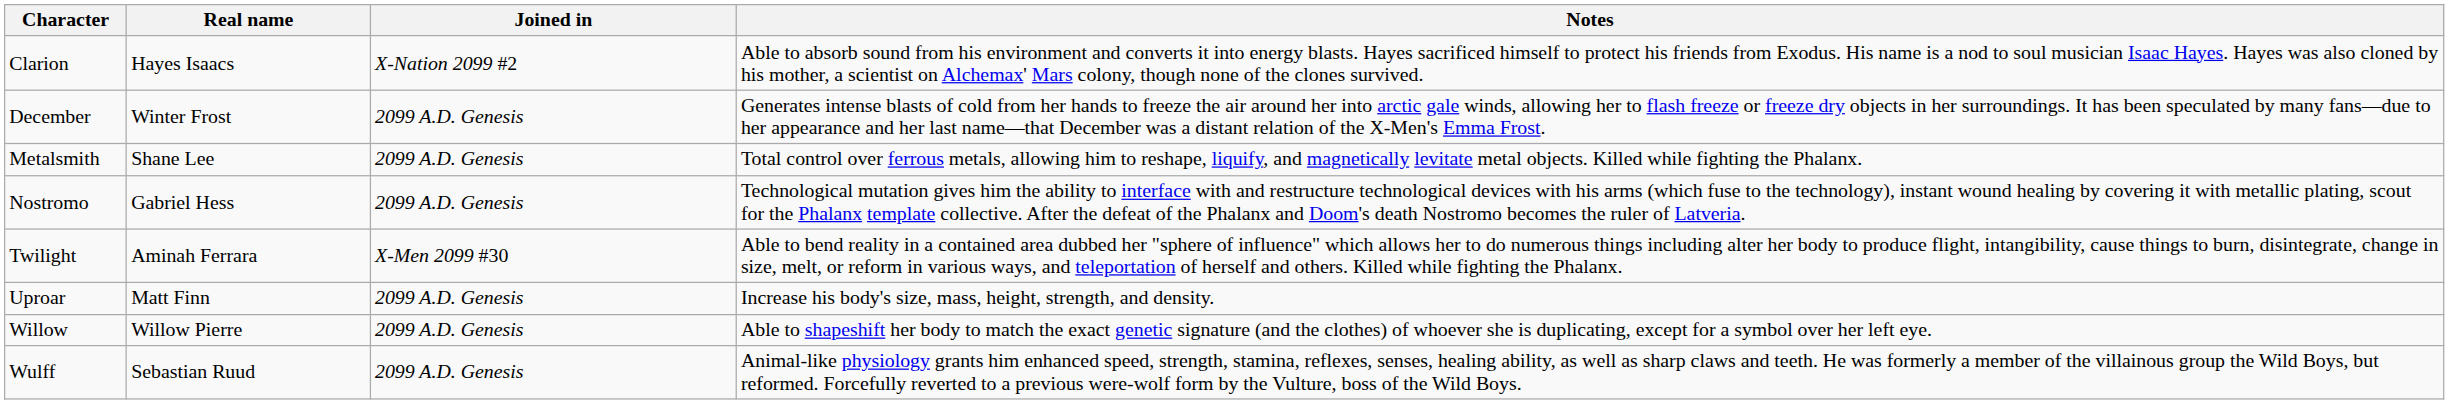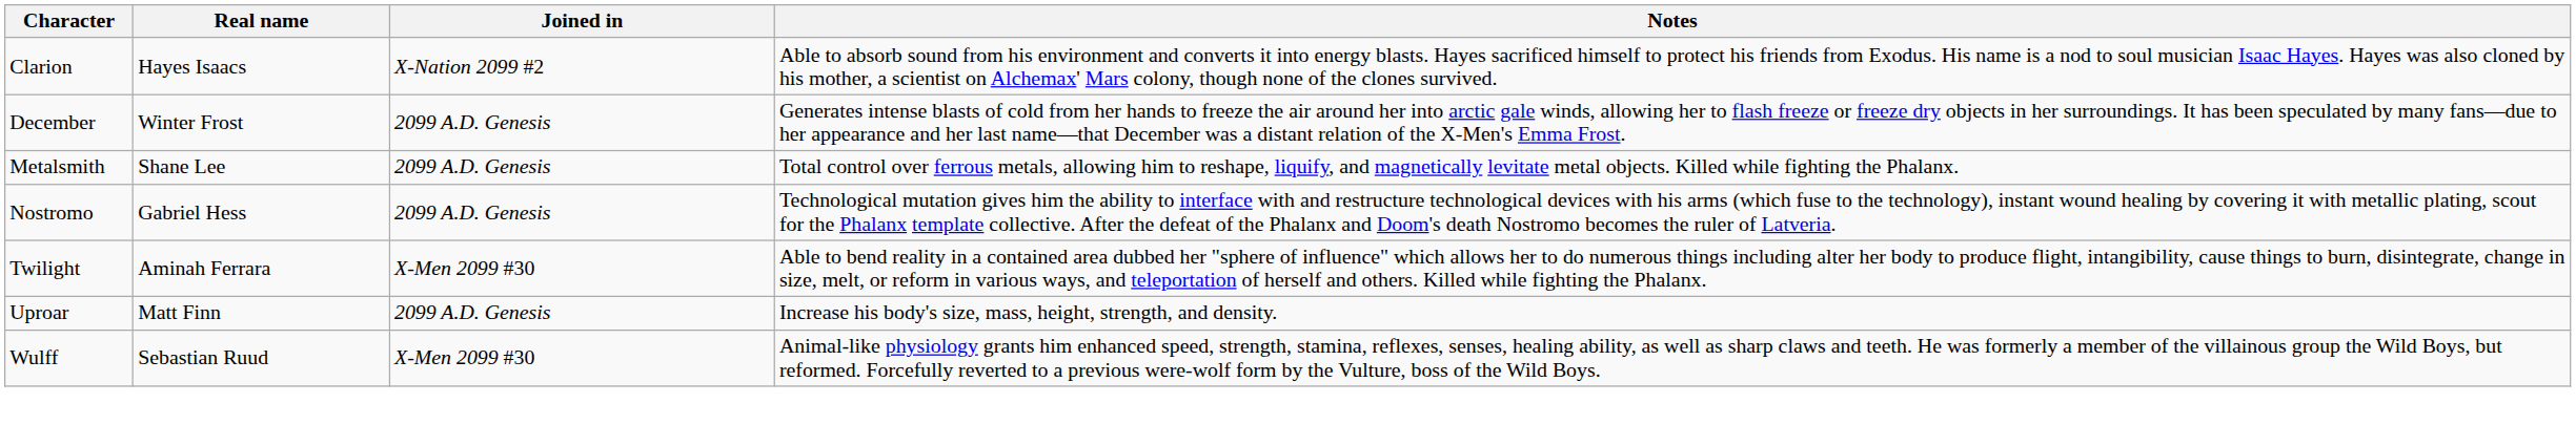 <table class="wikitable">
 <tr>
 <th width=5%>Character</th>
 <th width=10%>Real name</th>
 <th width=15%>Joined in</th>
 <th width=70%>Notes</th>
 </tr>
 <tr>
 <td>Clarion</td>
 <td>Hayes Isaacs</td>
 <td><em>X-Nation 2099</em> #2</td>
 <td>Able to absorb sound from his environment and converts it into energy blasts. Hayes sacrificed himself to protect his friends from Exodus. His name is a nod to soul musician <a href='#'>Isaac Hayes</a>. Hayes was also cloned by his mother, a scientist on <a href='#'>Alchemax</a>' <a href='#'>Mars</a> colony, though none of the clones survived.</td>
 </tr>
 <tr>
 <td>December</td>
 <td>Winter Frost</td>
 <td><em>2099 A.D. Genesis</em></td>
 <td>Generates intense blasts of cold from her hands to freeze the air around her into <a href='#'>arctic</a> <a href='#'>gale</a> winds, allowing her to <a href='#'>flash freeze</a> or <a href='#'>freeze dry</a> objects in her surroundings. It has been speculated by many fans—due to her appearance and her last name—that December was a distant relation of the X-Men's <a href='#'>Emma Frost</a>.</td>
 </tr>
 <tr>
 <td>Metalsmith</td>
 <td>Shane Lee</td>
 <td><em>2099 A.D. Genesis</em></td>
 <td>Total control over <a href='#'>ferrous</a> metals, allowing him to reshape, <a href='#'>liquify</a>, and <a href='#'>magnetically</a> <a href='#'>levitate</a> metal objects. Killed while fighting the Phalanx.</td>
 </tr>
 <tr>
 <td>Nostromo</td>
 <td>Gabriel Hess</td>
 <td><em>2099 A.D. Genesis</em></td>
 <td>Technological mutation gives him the ability to <a href='#'>interface</a> with and restructure technological devices with his arms (which fuse to the technology), instant wound healing by covering it with metallic plating, scout for the <a href='#'>Phalanx</a> <a href='#'>template</a> collective. After the defeat of the Phalanx and <a href='#'>Doom</a>'s death Nostromo becomes the ruler of <a href='#'>Latveria</a>.</td>
 </tr>
 <tr>
 <td>Twilight</td>
 <td>Aminah Ferrara</td>
 <td><em>X-Men 2099</em> #30</td>
 <td>Able to bend reality in a contained area dubbed her "sphere of influence" which allows her to do numerous things including alter her body to produce flight, intangibility, cause things to burn, disintegrate, change in size, melt, or reform in various ways, and <a href='#'>teleportation</a> of herself and others. Killed while fighting the Phalanx.</td>
 </tr>
 <tr>
 <td>Uproar</td>
 <td>Matt Finn</td>
 <td><em>2099 A.D. Genesis</em></td>
 <td>Increase his body's size, mass, height, strength, and density.</td>
 </tr>
 <tr>
-<td>Willow</td>
-<td>Willow Pierre</td>
-<td><em>2099 A.D. Genesis</em></td>
-<td>Able to <a href='#'>shapeshift</a> her body to match the exact <a href='#'>genetic</a> signature (and the clothes) of whoever she is duplicating, except for a symbol over her left eye.</td>
-</tr>
-<tr>
 <td>Wulff</td>
 <td>Sebastian Ruud</td>
-<td><em>2099 A.D. Genesis</em></td>
+<td><em>X-Men 2099</em> #30</td>
 <td>Animal-like <a href='#'>physiology</a> grants him enhanced speed, strength, stamina, reflexes, senses, healing ability, as well as sharp claws and teeth. He was formerly a member of the villainous group the Wild Boys, but reformed. Forcefully reverted to a previous were-wolf form by the Vulture, boss of the Wild Boys.</td>
 </tr>
 </table>
